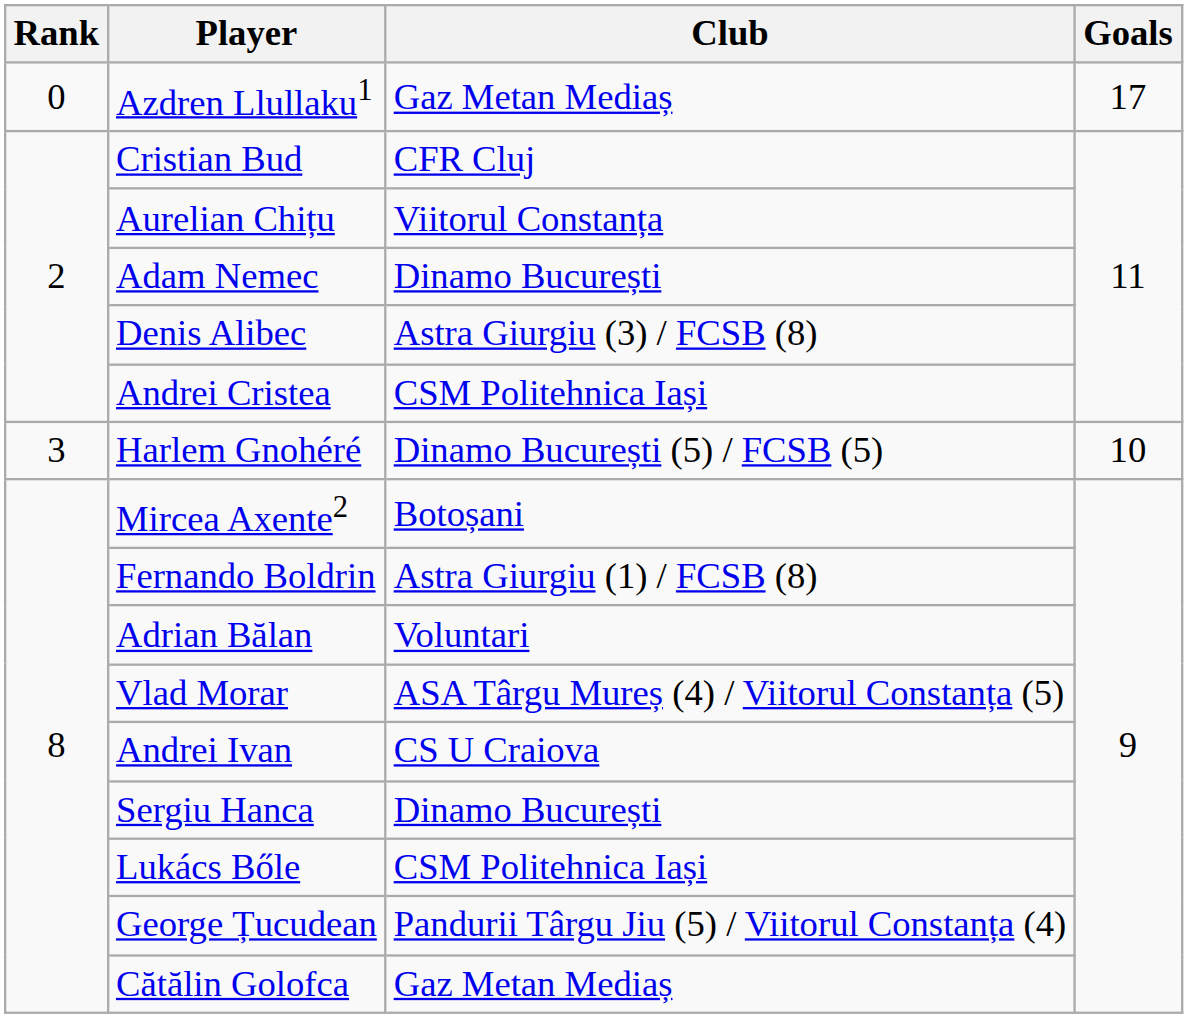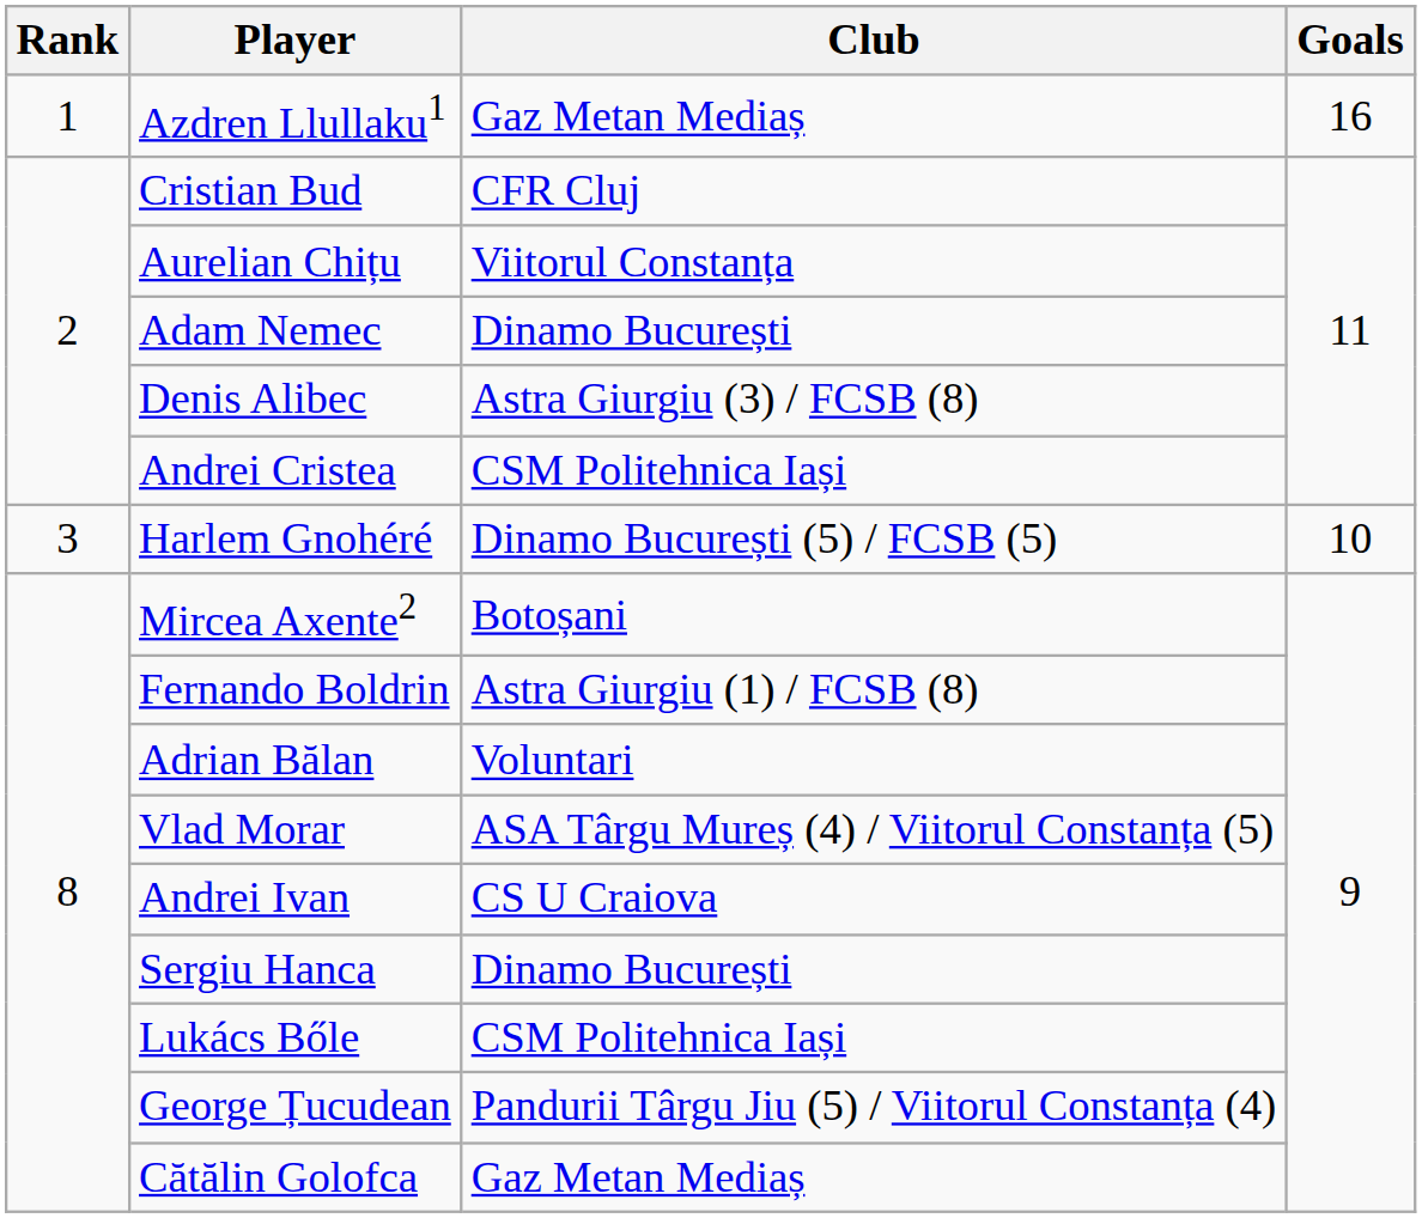 <table class="wikitable">
 <tr>
 <th>Rank</th>
 <th>Player</th>
 <th>Club</th>
 <th>Goals</th>
 </tr>
 <tr>
-<td rowspan=1 align=center>0</td>
+<td rowspan=1 align=center>1</td>
 <td> <a href='#'>Azdren Llullaku</a><sup>1</sup></td>
 <td><a href='#'>Gaz Metan Mediaș</a></td>
-<td rowspan=1 align=center>17</td>
+<td rowspan=1 align=center>16</td>
 </tr>
 <tr>
 <td rowspan=5 align=center>2</td>
 <td> <a href='#'>Cristian Bud</a></td>
 <td><a href='#'>CFR Cluj</a></td>
 <td rowspan=5 align=center>11</td>
 </tr>
 <tr>
 <td> <a href='#'>Aurelian Chițu</a></td>
 <td><a href='#'>Viitorul Constanța</a></td>
 </tr>
 <tr>
 <td> <a href='#'>Adam Nemec</a></td>
 <td><a href='#'>Dinamo București</a></td>
 </tr>
 <tr>
 <td> <a href='#'>Denis Alibec</a></td>
 <td><a href='#'>Astra Giurgiu</a> (3) / <a href='#'>FCSB</a> (8)</td>
 </tr>
 <tr>
 <td> <a href='#'>Andrei Cristea</a></td>
 <td><a href='#'>CSM Politehnica Iași</a></td>
 </tr>
 <tr>
 <td rowspan=1 align=center>3</td>
 <td> <a href='#'>Harlem Gnohéré</a></td>
 <td><a href='#'>Dinamo București</a> (5) / <a href='#'>FCSB</a> (5)</td>
 <td rowspan=1 align=center>10</td>
 </tr>
 <tr>
 <td rowspan=9 align=center>8</td>
 <td> <a href='#'>Mircea Axente</a><sup>2</sup></td>
 <td><a href='#'>Botoșani</a></td>
 <td rowspan=9 align=center>9</td>
 </tr>
 <tr>
 <td> <a href='#'>Fernando Boldrin</a></td>
 <td><a href='#'>Astra Giurgiu</a> (1) / <a href='#'>FCSB</a> (8)</td>
 </tr>
 <tr>
 <td> <a href='#'>Adrian Bălan</a></td>
 <td><a href='#'>Voluntari</a></td>
 </tr>
 <tr>
 <td> <a href='#'>Vlad Morar</a></td>
 <td><a href='#'>ASA Târgu Mureș</a> (4) / <a href='#'>Viitorul Constanța</a> (5)</td>
 </tr>
 <tr>
 <td> <a href='#'>Andrei Ivan</a></td>
 <td><a href='#'>CS U Craiova</a></td>
 </tr>
 <tr>
 <td> <a href='#'>Sergiu Hanca</a></td>
 <td><a href='#'>Dinamo București</a></td>
 </tr>
 <tr>
 <td> <a href='#'>Lukács Bőle</a></td>
 <td><a href='#'>CSM Politehnica Iași</a></td>
 </tr>
 <tr>
 <td> <a href='#'>George Țucudean</a></td>
 <td><a href='#'>Pandurii Târgu Jiu</a> (5) / <a href='#'>Viitorul Constanța</a> (4)</td>
 </tr>
 <tr>
 <td> <a href='#'>Cătălin Golofca</a></td>
 <td><a href='#'>Gaz Metan Mediaș</a></td>
 </tr>
 </table>
